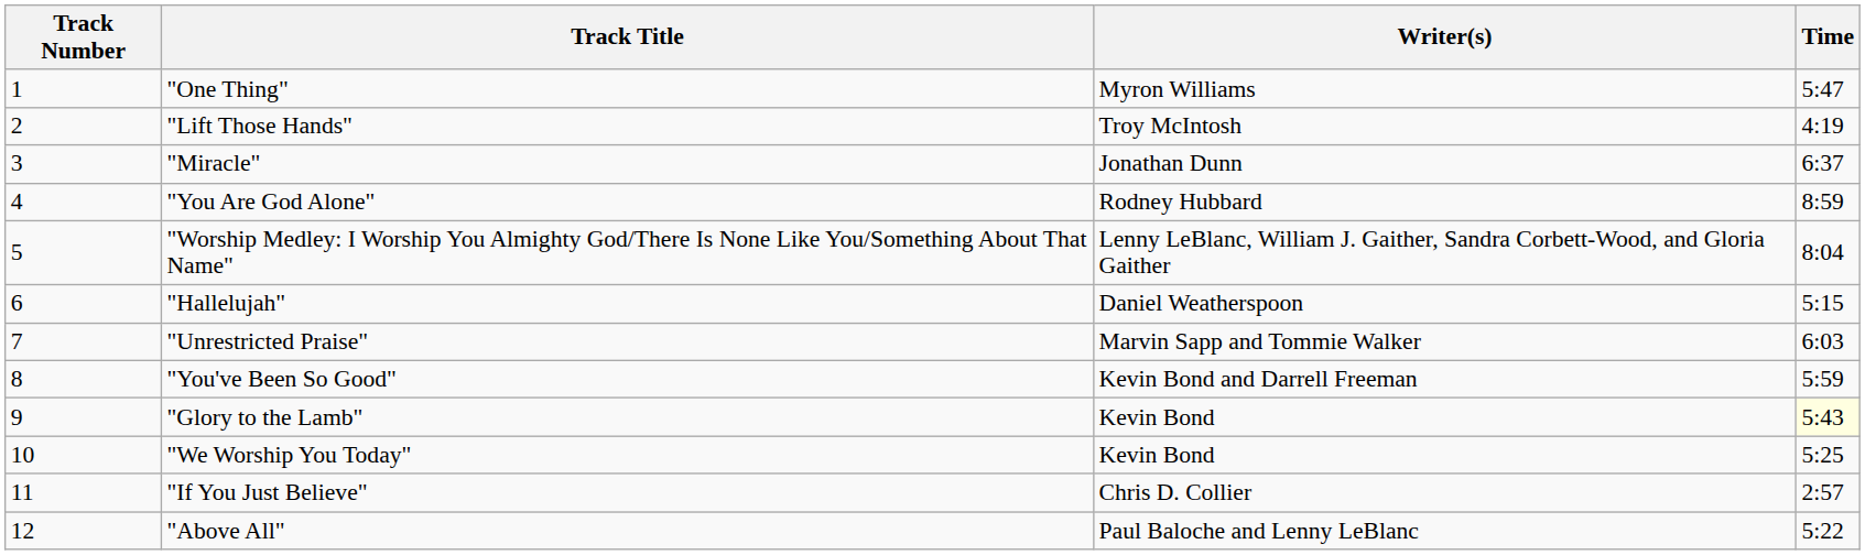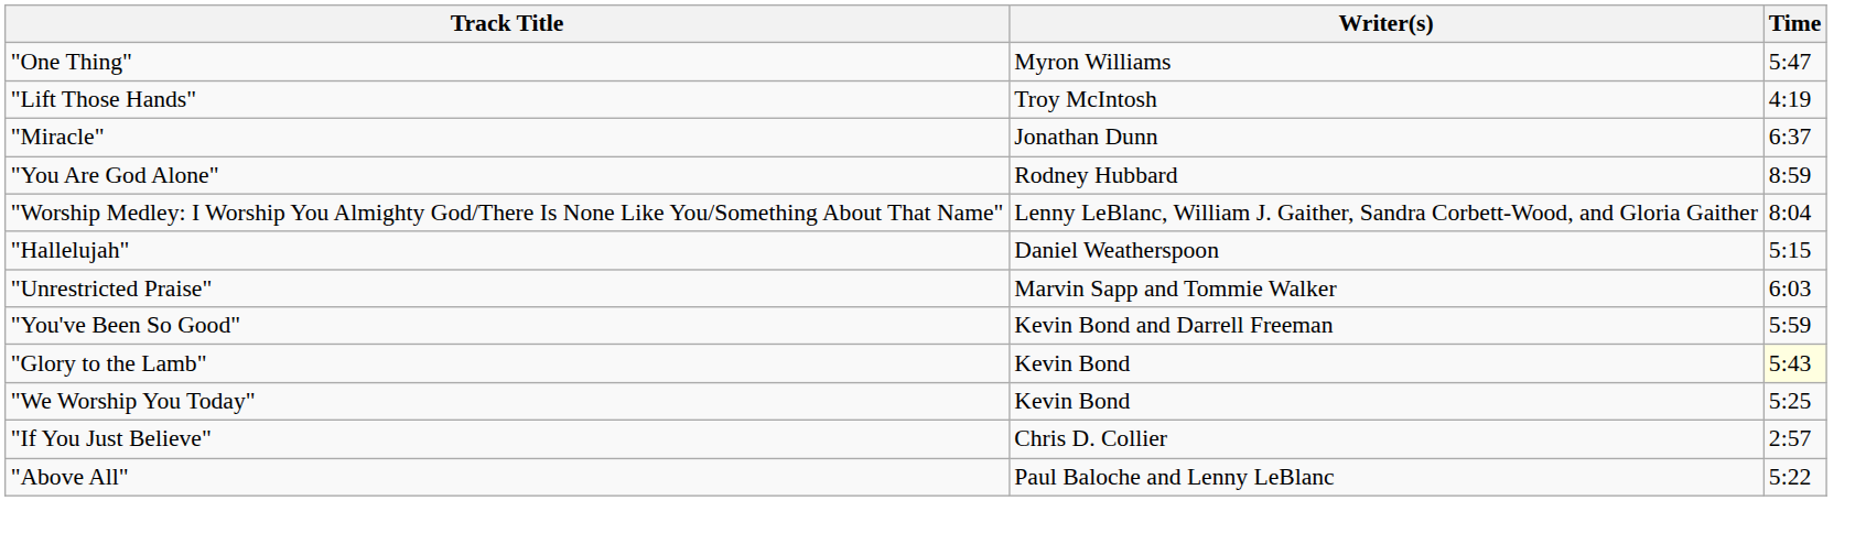 <table class="wikitable">
 <tr>
-<th>Track Number</th>
 <th>Track Title</th>
 <th>Writer(s)</th>
 <th>Time</th>
 </tr>
 <tr>
-<td>1</td>
 <td>"One Thing"</td>
 <td>Myron Williams</td>
 <td>5:47</td>
 </tr>
 <tr>
-<td>2</td>
 <td>"Lift Those Hands"</td>
 <td>Troy McIntosh</td>
 <td>4:19</td>
 </tr>
 <tr>
-<td>3</td>
 <td>"Miracle"</td>
 <td>Jonathan Dunn</td>
 <td>6:37</td>
 </tr>
 <tr>
-<td>4</td>
 <td>"You Are God Alone"</td>
 <td>Rodney Hubbard</td>
 <td>8:59</td>
 </tr>
 <tr>
-<td>5</td>
 <td>"Worship Medley: I Worship You Almighty God/There Is None Like You/Something About That Name"</td>
 <td>Lenny LeBlanc, William J. Gaither, Sandra Corbett-Wood, and Gloria Gaither</td>
 <td>8:04</td>
 </tr>
 <tr>
-<td>6</td>
 <td>"Hallelujah"</td>
 <td>Daniel Weatherspoon</td>
 <td>5:15</td>
 </tr>
 <tr>
-<td>7</td>
 <td>"Unrestricted Praise"</td>
 <td>Marvin Sapp and Tommie Walker</td>
 <td>6:03</td>
 </tr>
 <tr>
-<td>8</td>
 <td>"You've Been So Good"</td>
 <td>Kevin Bond and Darrell Freeman</td>
 <td>5:59</td>
 </tr>
 <tr>
-<td>9</td>
 <td>"Glory to the Lamb"</td>
 <td>Kevin Bond</td>
 <td style="background: lightyellow;">5:43</td>
 </tr>
 <tr>
-<td>10</td>
 <td>"We Worship You Today"</td>
 <td>Kevin Bond</td>
 <td>5:25</td>
 </tr>
 <tr>
-<td>11</td>
 <td>"If You Just Believe"</td>
 <td>Chris D. Collier</td>
 <td>2:57</td>
 </tr>
 <tr>
-<td>12</td>
 <td>"Above All"</td>
 <td>Paul Baloche and Lenny LeBlanc</td>
 <td>5:22</td>
 </tr>
 </table>
